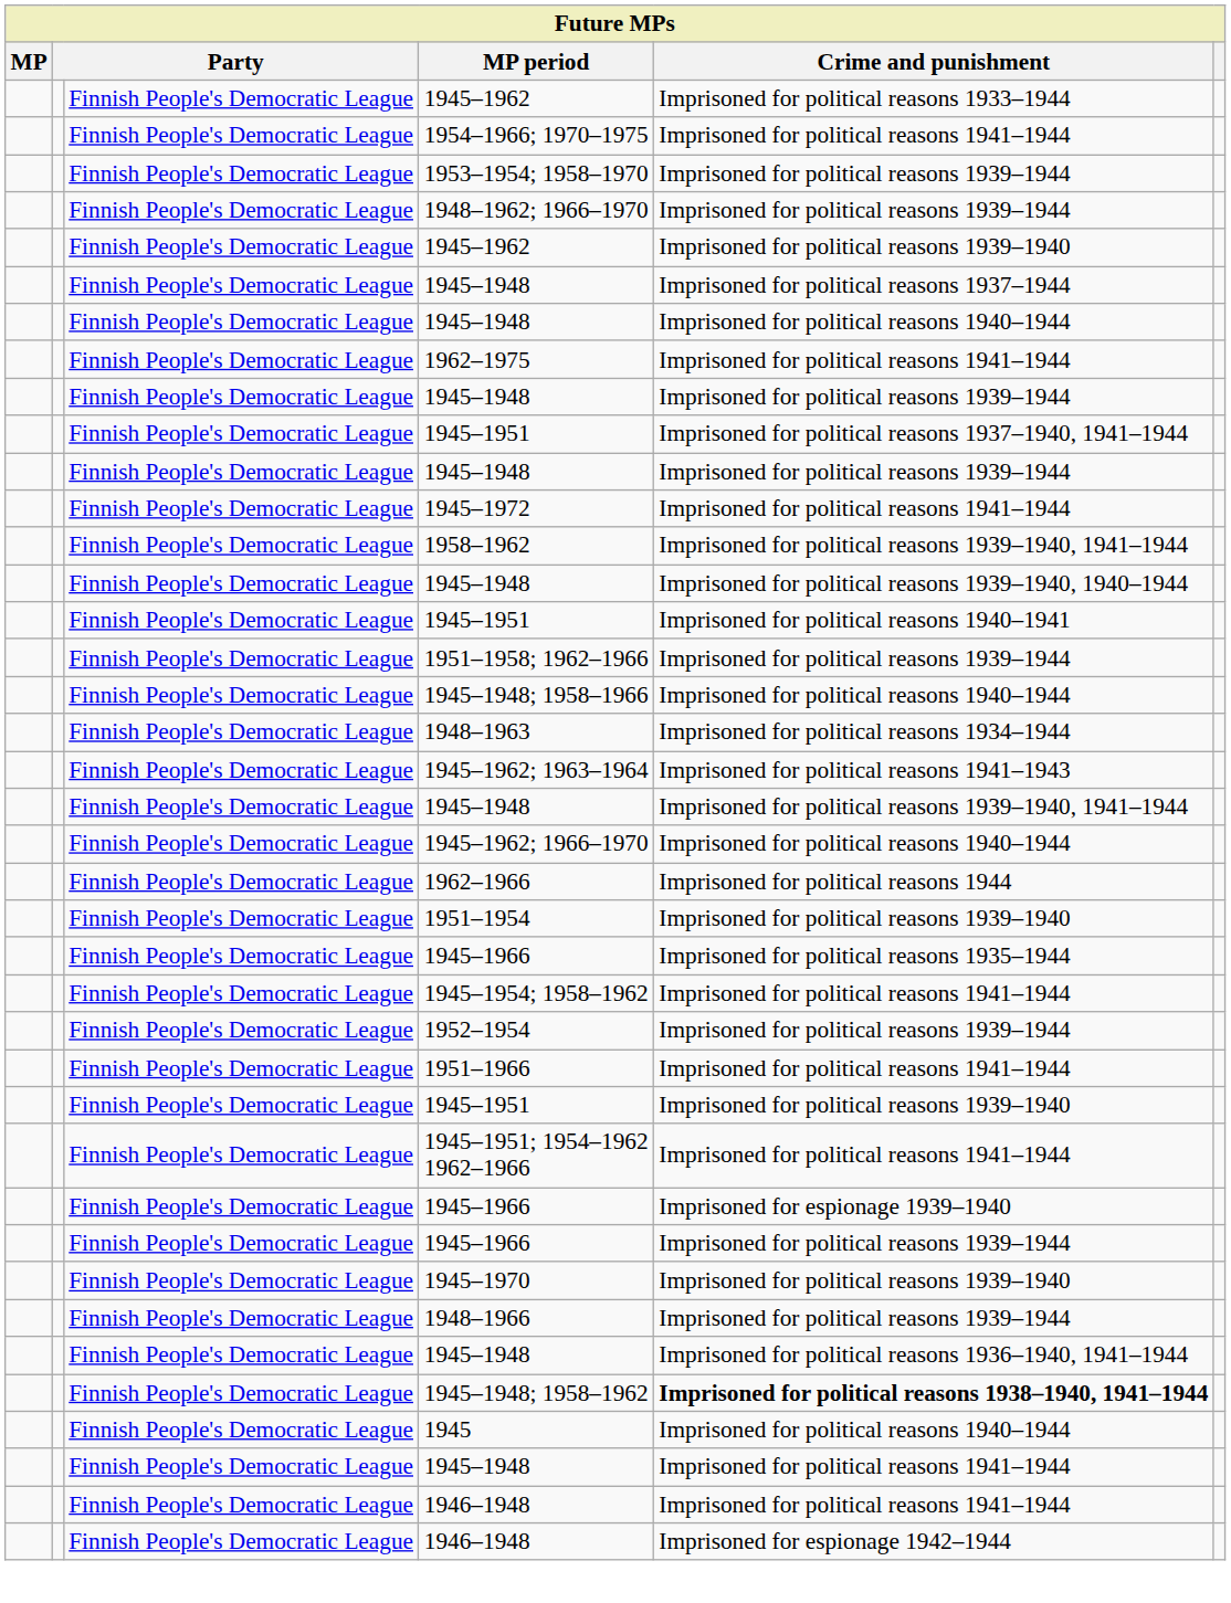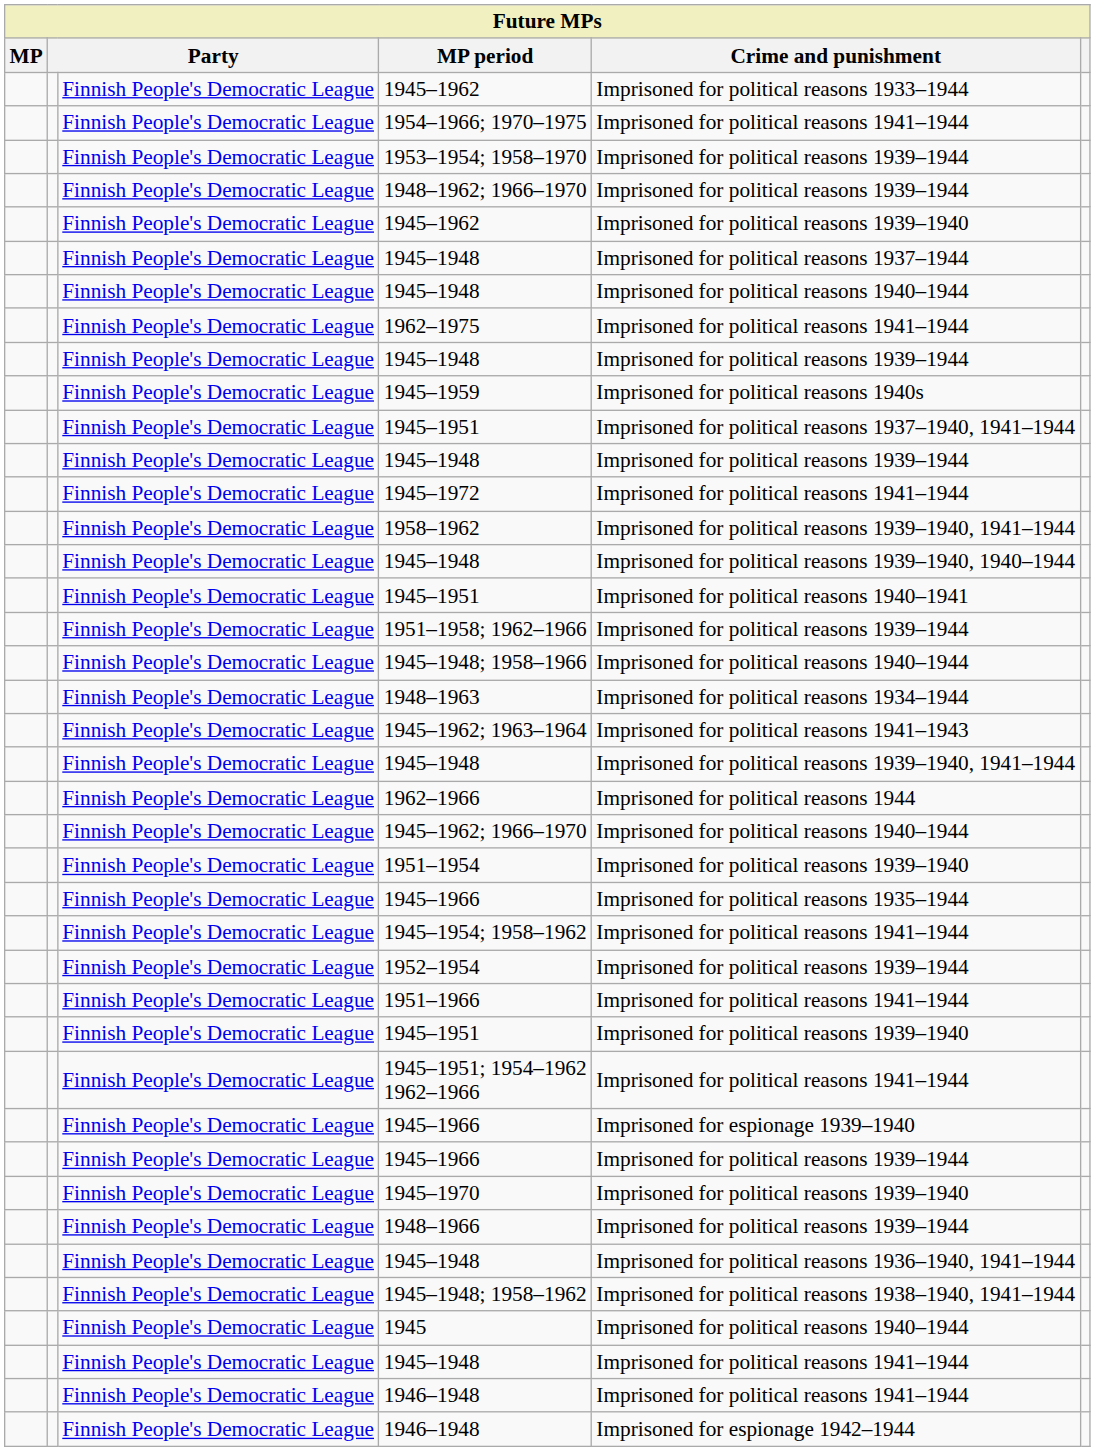 <table class="wikitable plainrowheaders sortable" style="font-size:100%; text-align:left;">
 <tr>
 <th colspan="6" style="background:#F0F0C0;">Future MPs</th>
 </tr>
 <tr>
 <th>MP</th>
 <th colspan="2">Party</th>
 <th>MP period</th>
 <th>Crime and punishment</th>
 <th></th>
 </tr>
 <tr>
 <td></td>
 <td></td>
 <td><a href='#'>Finnish People's Democratic League</a></td>
 <td>1945–1962</td>
 <td>Imprisoned for political reasons 1933–1944</td>
 <td></td>
 </tr>
 <tr>
 <td></td>
 <td></td>
 <td><a href='#'>Finnish People's Democratic League</a></td>
 <td>1954–1966; 1970–1975</td>
 <td>Imprisoned for political reasons 1941–1944</td>
 <td></td>
 </tr>
 <tr>
 <td></td>
 <td></td>
 <td><a href='#'>Finnish People's Democratic League</a></td>
 <td>1953–1954; 1958–1970</td>
 <td>Imprisoned for political reasons 1939–1944</td>
 <td></td>
 </tr>
 <tr>
 <td></td>
 <td></td>
 <td><a href='#'>Finnish People's Democratic League</a></td>
 <td>1948–1962; 1966–1970</td>
 <td>Imprisoned for political reasons 1939–1944</td>
 <td></td>
 </tr>
 <tr>
 <td></td>
 <td></td>
 <td><a href='#'>Finnish People's Democratic League</a></td>
 <td>1945–1962</td>
 <td>Imprisoned for political reasons 1939–1940</td>
 <td></td>
 </tr>
 <tr>
 <td></td>
 <td></td>
 <td><a href='#'>Finnish People's Democratic League</a></td>
 <td>1945–1948</td>
 <td>Imprisoned for political reasons 1937–1944</td>
 <td></td>
 </tr>
 <tr>
 <td></td>
 <td></td>
 <td><a href='#'>Finnish People's Democratic League</a></td>
 <td>1945–1948</td>
 <td>Imprisoned for political reasons 1940–1944</td>
 <td></td>
 </tr>
 <tr>
 <td></td>
 <td></td>
 <td><a href='#'>Finnish People's Democratic League</a></td>
 <td>1962–1975</td>
 <td>Imprisoned for political reasons 1941–1944</td>
 <td></td>
 </tr>
 <tr>
 <td></td>
 <td></td>
 <td><a href='#'>Finnish People's Democratic League</a></td>
 <td>1945–1948</td>
 <td>Imprisoned for political reasons 1939–1944</td>
+<td></td>
+</tr>
+<tr>
+<td></td>
+<td></td>
+<td><a href='#'>Finnish People's Democratic League</a></td>
+<td>1945–1959</td>
+<td>Imprisoned for political reasons 1940s</td>
 <td></td>
 </tr>
 <tr>
 <td></td>
 <td></td>
 <td><a href='#'>Finnish People's Democratic League</a></td>
 <td>1945–1951</td>
 <td>Imprisoned for political reasons 1937–1940, 1941–1944</td>
 <td></td>
 </tr>
 <tr>
 <td></td>
 <td></td>
 <td><a href='#'>Finnish People's Democratic League</a></td>
 <td>1945–1948</td>
 <td>Imprisoned for political reasons 1939–1944</td>
 <td></td>
 </tr>
 <tr>
 <td></td>
 <td></td>
 <td><a href='#'>Finnish People's Democratic League</a></td>
 <td>1945–1972</td>
 <td>Imprisoned for political reasons 1941–1944</td>
 <td></td>
 </tr>
 <tr>
 <td></td>
 <td></td>
 <td><a href='#'>Finnish People's Democratic League</a></td>
 <td>1958–1962</td>
 <td>Imprisoned for political reasons 1939–1940, 1941–1944</td>
 <td></td>
 </tr>
 <tr>
 <td></td>
 <td></td>
 <td><a href='#'>Finnish People's Democratic League</a></td>
 <td>1945–1948</td>
 <td>Imprisoned for political reasons 1939–1940, 1940–1944</td>
 <td></td>
 </tr>
 <tr>
 <td></td>
 <td></td>
 <td><a href='#'>Finnish People's Democratic League</a></td>
 <td>1945–1951</td>
 <td>Imprisoned for political reasons 1940–1941</td>
 <td></td>
 </tr>
 <tr>
 <td></td>
 <td></td>
 <td><a href='#'>Finnish People's Democratic League</a></td>
 <td>1951–1958; 1962–1966</td>
 <td>Imprisoned for political reasons 1939–1944</td>
 <td></td>
 </tr>
 <tr>
 <td></td>
 <td></td>
 <td><a href='#'>Finnish People's Democratic League</a></td>
 <td>1945–1948; 1958–1966</td>
 <td>Imprisoned for political reasons 1940–1944</td>
 <td></td>
 </tr>
 <tr>
 <td></td>
 <td></td>
 <td><a href='#'>Finnish People's Democratic League</a></td>
 <td>1948–1963</td>
 <td>Imprisoned for political reasons 1934–1944</td>
 <td></td>
 </tr>
 <tr>
 <td></td>
 <td></td>
 <td><a href='#'>Finnish People's Democratic League</a></td>
 <td>1945–1962; 1963–1964</td>
 <td>Imprisoned for political reasons 1941–1943</td>
 <td></td>
 </tr>
 <tr>
 <td></td>
 <td></td>
 <td><a href='#'>Finnish People's Democratic League</a></td>
 <td>1945–1948</td>
 <td>Imprisoned for political reasons 1939–1940, 1941–1944</td>
 <td></td>
 </tr>
 <tr>
 <td></td>
 <td></td>
 <td><a href='#'>Finnish People's Democratic League</a></td>
-<td>1945–1962; 1966–1970</td>
-<td>Imprisoned for political reasons 1940–1944</td>
+<td>1962–1966</td>
+<td>Imprisoned for political reasons 1944</td>
 <td></td>
 </tr>
 <tr>
 <td></td>
 <td></td>
 <td><a href='#'>Finnish People's Democratic League</a></td>
-<td>1962–1966</td>
-<td>Imprisoned for political reasons 1944</td>
+<td>1945–1962; 1966–1970</td>
+<td>Imprisoned for political reasons 1940–1944</td>
 <td></td>
 </tr>
 <tr>
 <td></td>
 <td></td>
 <td><a href='#'>Finnish People's Democratic League</a></td>
 <td>1951–1954</td>
 <td>Imprisoned for political reasons 1939–1940</td>
 <td></td>
 </tr>
 <tr>
 <td></td>
 <td></td>
 <td><a href='#'>Finnish People's Democratic League</a></td>
 <td>1945–1966</td>
 <td>Imprisoned for political reasons 1935–1944</td>
 <td></td>
 </tr>
 <tr>
 <td></td>
 <td></td>
 <td><a href='#'>Finnish People's Democratic League</a></td>
 <td>1945–1954; 1958–1962</td>
 <td>Imprisoned for political reasons 1941–1944</td>
 <td></td>
 </tr>
 <tr>
 <td></td>
 <td></td>
 <td><a href='#'>Finnish People's Democratic League</a></td>
 <td>1952–1954</td>
 <td>Imprisoned for political reasons 1939–1944</td>
 <td></td>
 </tr>
 <tr>
 <td></td>
 <td></td>
 <td><a href='#'>Finnish People's Democratic League</a></td>
 <td>1951–1966</td>
 <td>Imprisoned for political reasons 1941–1944</td>
 <td></td>
 </tr>
 <tr>
 <td></td>
 <td></td>
 <td><a href='#'>Finnish People's Democratic League</a></td>
 <td>1945–1951</td>
 <td>Imprisoned for political reasons 1939–1940</td>
 <td></td>
 </tr>
 <tr>
 <td></td>
 <td></td>
 <td><a href='#'>Finnish People's Democratic League</a></td>
 <td>1945–1951; 1954–1962<br>1962–1966</td>
 <td>Imprisoned for political reasons 1941–1944</td>
 <td></td>
 </tr>
 <tr>
 <td></td>
 <td></td>
 <td><a href='#'>Finnish People's Democratic League</a></td>
 <td>1945–1966</td>
 <td>Imprisoned for espionage 1939–1940</td>
 <td></td>
 </tr>
 <tr>
 <td></td>
 <td></td>
 <td><a href='#'>Finnish People's Democratic League</a></td>
 <td>1945–1966</td>
 <td>Imprisoned for political reasons 1939–1944</td>
 <td></td>
 </tr>
 <tr>
 <td></td>
 <td></td>
 <td><a href='#'>Finnish People's Democratic League</a></td>
 <td>1945–1970</td>
 <td>Imprisoned for political reasons 1939–1940</td>
 <td></td>
 </tr>
 <tr>
 <td></td>
 <td></td>
 <td><a href='#'>Finnish People's Democratic League</a></td>
 <td>1948–1966</td>
 <td>Imprisoned for political reasons 1939–1944</td>
 <td></td>
 </tr>
 <tr>
 <td></td>
 <td></td>
 <td><a href='#'>Finnish People's Democratic League</a></td>
 <td>1945–1948</td>
 <td>Imprisoned for political reasons 1936–1940, 1941–1944</td>
 <td></td>
 </tr>
 <tr>
 <td></td>
 <td></td>
 <td><a href='#'>Finnish People's Democratic League</a></td>
 <td>1945–1948; 1958–1962</td>
-<td><strong>Imprisoned for political reasons 1938–1940, 1941–1944</strong></td>
+<td>Imprisoned for political reasons 1938–1940, 1941–1944</td>
 <td></td>
 </tr>
 <tr>
 <td></td>
 <td></td>
 <td><a href='#'>Finnish People's Democratic League</a></td>
 <td>1945</td>
 <td>Imprisoned for political reasons 1940–1944</td>
 <td></td>
 </tr>
 <tr>
 <td></td>
 <td></td>
 <td><a href='#'>Finnish People's Democratic League</a></td>
 <td>1945–1948</td>
 <td>Imprisoned for political reasons 1941–1944</td>
 <td></td>
 </tr>
 <tr>
 <td></td>
 <td></td>
 <td><a href='#'>Finnish People's Democratic League</a></td>
 <td>1946–1948</td>
 <td>Imprisoned for political reasons 1941–1944</td>
 <td></td>
 </tr>
 <tr>
 <td></td>
 <td></td>
 <td><a href='#'>Finnish People's Democratic League</a></td>
 <td>1946–1948</td>
 <td>Imprisoned for espionage 1942–1944</td>
 <td></td>
 </tr>
 </table>
